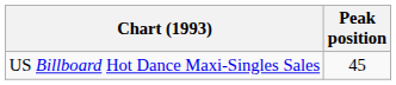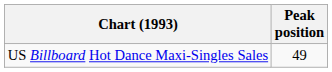 <table class="wikitable sortable">
 <tr>
 <th>Chart (1993)</th>
 <th>Peak<br>position</th>
 </tr>
 <tr>
 <td align="left">US <em><a href='#'>Billboard</a></em> <a href='#'>Hot Dance Maxi-Singles Sales</a></td>
-<td style="text-align:center;">45</td>
+<td style="text-align:center;">49</td>
 </tr>
 </table>
